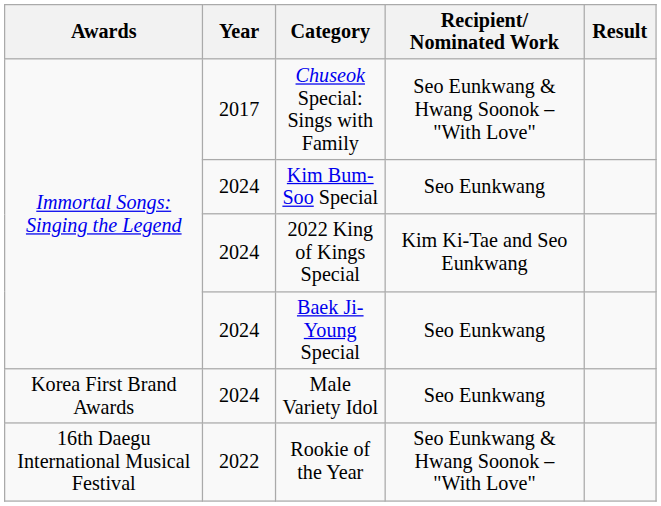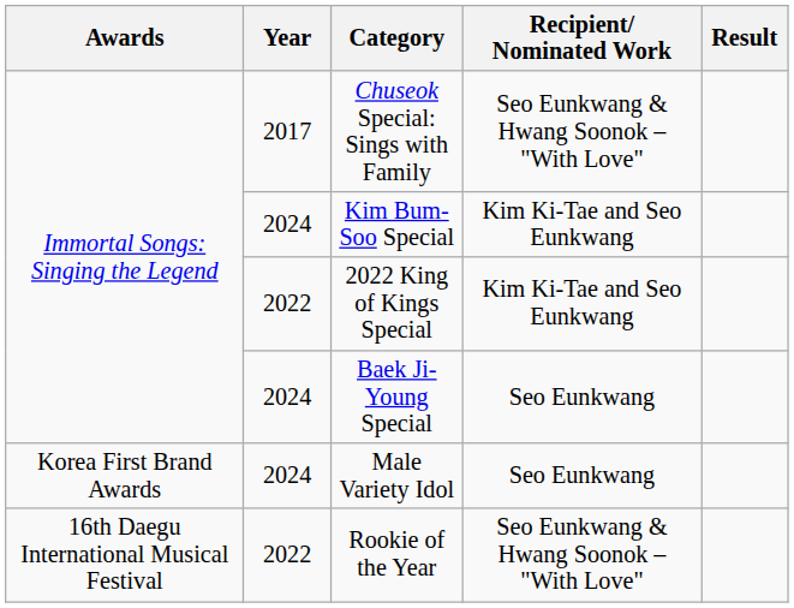 <table class="wikitable sortable">
 <tr>
 <th width="150">Awards</th>
 <th width="50">Year</th>
 <th width="80">Category</th>
 <th width="150">Recipient/<br>Nominated Work</th>
 <th width="50">Result</th>
 </tr>
 <tr>
 <td rowspan="4" align="center"><em><a href='#'>Immortal Songs: Singing the Legend</a></em></td>
 <td align="center">2017</td>
 <td align="center"><em><a href='#'>Chuseok</a></em> Special: Sings with Family</td>
 <td align="center">Seo Eunkwang & Hwang Soonok – "With Love"</td>
 <td></td>
 </tr>
 <tr>
 <td align="center">2024</td>
 <td align="center"><a href='#'>Kim Bum-Soo</a> Special</td>
-<td align="center">Seo Eunkwang</td>
+<td align="center">Kim Ki-Tae and Seo Eunkwang</td>
 <td></td>
 </tr>
 <tr>
-<td align="center">2024</td>
+<td align="center">2022</td>
 <td align="center">2022 King of Kings Special</td>
 <td align="center">Kim Ki-Tae and Seo Eunkwang</td>
 <td></td>
 </tr>
 <tr>
 <td align="center">2024</td>
 <td align="center"><a href='#'>Baek Ji-Young</a> Special</td>
 <td align="center">Seo Eunkwang</td>
 <td></td>
 </tr>
 <tr>
 <td align="center">Korea First Brand Awards</td>
 <td align="center">2024</td>
 <td align="center">Male Variety Idol</td>
 <td align="center">Seo Eunkwang</td>
 <td></td>
 </tr>
 <tr>
 <td align="center">16th Daegu International Musical Festival</td>
 <td align="center">2022</td>
 <td align="center">Rookie of the Year</td>
 <td align="center">Seo Eunkwang & Hwang Soonok – "With Love"</td>
 <td></td>
 </tr>
 </table>
